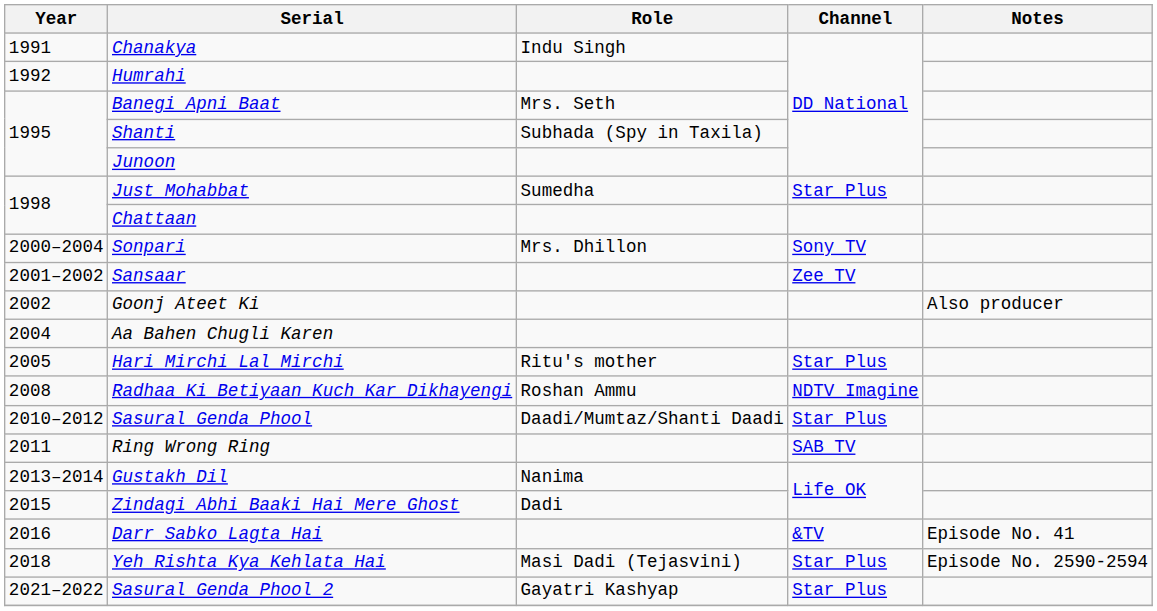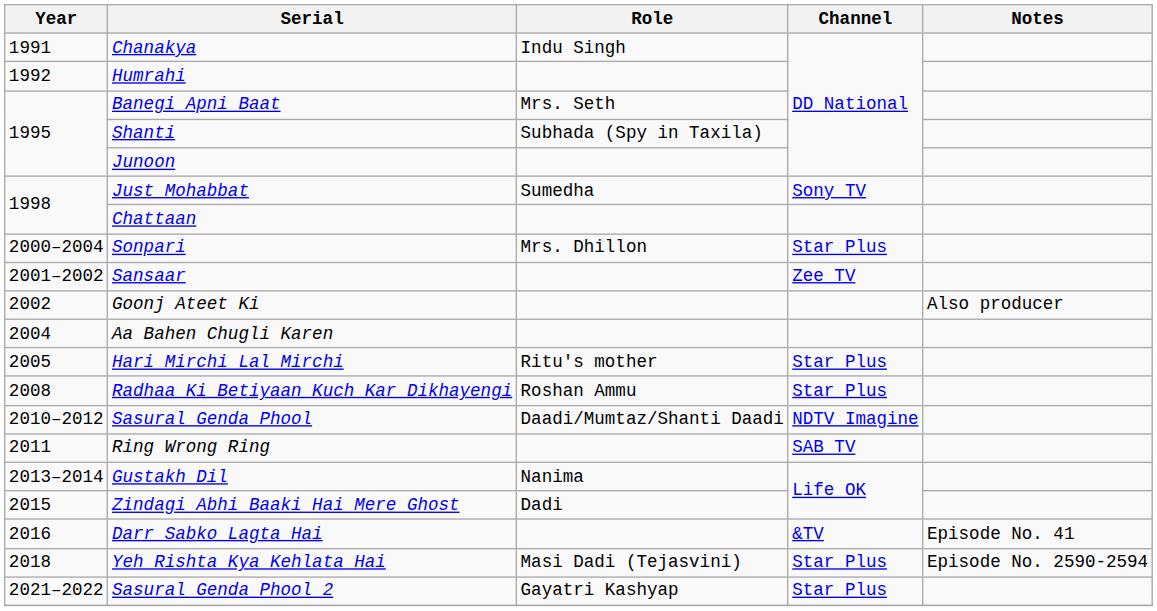 <table class="wikitable sortable">
 <tr>
 <th>Year</th>
 <th>Serial</th>
 <th>Role</th>
 <th>Channel</th>
 <th>Notes</th>
 </tr>
 <tr>
 <td>1991</td>
 <td><em><a href='#'>Chanakya</a></em></td>
 <td>Indu Singh</td>
 <td rowspan="5"><a href='#'>DD National</a></td>
 <td></td>
 </tr>
 <tr>
 <td>1992</td>
 <td><em><a href='#'>Humrahi</a></em></td>
 <td></td>
 <td></td>
 </tr>
 <tr>
 <td rowspan="3">1995</td>
 <td><em><a href='#'>Banegi Apni Baat</a></em></td>
 <td>Mrs. Seth</td>
 <td></td>
 </tr>
 <tr>
 <td><em><a href='#'>Shanti</a></em></td>
 <td>Subhada (Spy in Taxila)</td>
 <td></td>
 </tr>
 <tr>
 <td><em><a href='#'>Junoon</a></em></td>
 <td></td>
 <td></td>
 </tr>
 <tr>
 <td rowspan="2">1998</td>
 <td><em><a href='#'>Just Mohabbat</a></em></td>
 <td>Sumedha</td>
-<td><a href='#'>Star Plus</a></td>
+<td><a href='#'>Sony TV</a></td>
 <td></td>
 </tr>
 <tr>
 <td><em><a href='#'>Chattaan</a></em></td>
 <td></td>
 <td></td>
 <td></td>
 </tr>
 <tr>
 <td>2000–2004</td>
 <td><em><a href='#'>Sonpari</a></em></td>
 <td>Mrs. Dhillon</td>
-<td><a href='#'>Sony TV</a></td>
+<td><a href='#'>Star Plus</a></td>
 <td></td>
 </tr>
 <tr>
 <td>2001–2002</td>
 <td><em><a href='#'>Sansaar</a></em></td>
 <td></td>
 <td><a href='#'>Zee TV</a></td>
 <td></td>
 </tr>
 <tr>
 <td>2002</td>
 <td><em>Goonj Ateet Ki</em></td>
 <td></td>
 <td></td>
 <td>Also producer</td>
 </tr>
 <tr>
 <td>2004</td>
 <td><em>Aa Bahen Chugli Karen</em></td>
 <td></td>
 <td></td>
 <td></td>
 </tr>
 <tr>
 <td>2005</td>
 <td><em><a href='#'>Hari Mirchi Lal Mirchi</a></em></td>
 <td>Ritu's mother</td>
 <td><a href='#'>Star Plus</a></td>
 <td></td>
 </tr>
 <tr>
 <td>2008</td>
 <td><em><a href='#'>Radhaa Ki Betiyaan Kuch Kar Dikhayengi</a></em></td>
 <td>Roshan Ammu</td>
-<td><a href='#'>NDTV Imagine</a></td>
+<td><a href='#'>Star Plus</a></td>
 <td></td>
 </tr>
 <tr>
 <td>2010–2012</td>
 <td><em><a href='#'>Sasural Genda Phool</a></em></td>
 <td>Daadi/Mumtaz/Shanti Daadi</td>
-<td><a href='#'>Star Plus</a></td>
+<td><a href='#'>NDTV Imagine</a></td>
 <td></td>
 </tr>
 <tr>
 <td>2011</td>
 <td><em>Ring Wrong Ring</em></td>
 <td></td>
 <td><a href='#'>SAB TV</a></td>
 <td></td>
 </tr>
 <tr>
 <td>2013–2014</td>
 <td><em><a href='#'>Gustakh Dil</a></em></td>
 <td>Nanima</td>
 <td rowspan="2"><a href='#'>Life OK</a></td>
 <td></td>
 </tr>
 <tr>
 <td>2015</td>
 <td><em><a href='#'>Zindagi Abhi Baaki Hai Mere Ghost</a></em></td>
 <td>Dadi</td>
 <td></td>
 </tr>
 <tr>
 <td>2016</td>
 <td><em><a href='#'>Darr Sabko Lagta Hai</a></em></td>
 <td></td>
 <td><a href='#'>&TV</a></td>
 <td>Episode No. 41</td>
 </tr>
 <tr>
 <td>2018</td>
 <td><em><a href='#'>Yeh Rishta Kya Kehlata Hai</a></em></td>
 <td>Masi Dadi (Tejasvini)</td>
 <td><a href='#'>Star Plus</a></td>
 <td>Episode No. 2590-2594</td>
 </tr>
 <tr>
 <td>2021–2022</td>
 <td><em><a href='#'>Sasural Genda Phool 2</a></em></td>
 <td>Gayatri Kashyap</td>
 <td><a href='#'>Star Plus</a></td>
 <td></td>
 </tr>
 <tr>
 </tr>
 </table>
